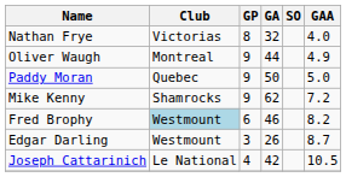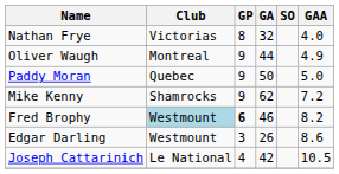 <table class="wikitable">
 <tr>
 <th>Name</th>
 <th>Club</th>
 <th>GP</th>
 <th>GA</th>
 <th>SO</th>
 <th>GAA</th>
 </tr>
 <tr>
 <td>Nathan Frye</td>
 <td>Victorias</td>
 <td>8</td>
 <td>32</td>
 <td></td>
 <td>4.0</td>
 </tr>
 <tr>
 <td>Oliver Waugh</td>
 <td>Montreal</td>
 <td>9</td>
 <td>44</td>
 <td></td>
 <td>4.9</td>
 </tr>
 <tr>
 <td><a href='#'>Paddy Moran</a></td>
 <td>Quebec</td>
 <td>9</td>
 <td>50</td>
 <td></td>
 <td>5.0</td>
 </tr>
 <tr>
 <td>Mike Kenny</td>
 <td>Shamrocks</td>
 <td>9</td>
 <td>62</td>
 <td></td>
 <td>7.2</td>
 </tr>
 <tr>
 <td>Fred Brophy</td>
 <td style="background: lightblue;">Westmount</td>
-<td>6</td>
+<td><strong>6</strong></td>
 <td>46</td>
 <td></td>
 <td>8.2</td>
 </tr>
 <tr>
 <td>Edgar Darling</td>
 <td>Westmount</td>
 <td>3</td>
 <td>26</td>
 <td></td>
-<td>8.7</td>
+<td>8.6</td>
 </tr>
 <tr>
 <td><a href='#'>Joseph Cattarinich</a></td>
 <td>Le National</td>
 <td>4</td>
 <td>42</td>
 <td></td>
 <td>10.5</td>
 </tr>
 <tr>
 </tr>
 </table>
